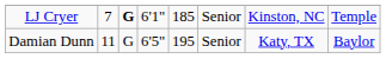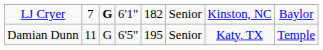 <table class="wikitable sortable" style="text-align: center">
 <tr align=center>
 </tr>
 <tr>
 <td><a href='#'>LJ Cryer</a></td>
 <td>7</td>
 <td><strong>G</strong></td>
 <td>6'1"</td>
-<td>185</td>
+<td>182</td>
 <td>Senior</td>
 <td><a href='#'>Kinston, NC</a></td>
-<td><a href='#'>Temple</a></td>
+<td><a href='#'>Baylor</a></td>
 </tr>
 <tr>
 <td>Damian Dunn</td>
 <td>11</td>
 <td>G</td>
 <td>6'5"</td>
 <td>195</td>
 <td> Senior</td>
 <td><a href='#'>Katy, TX</a></td>
-<td><a href='#'>Baylor</a></td>
+<td><a href='#'>Temple</a></td>
 </tr>
 </table>
